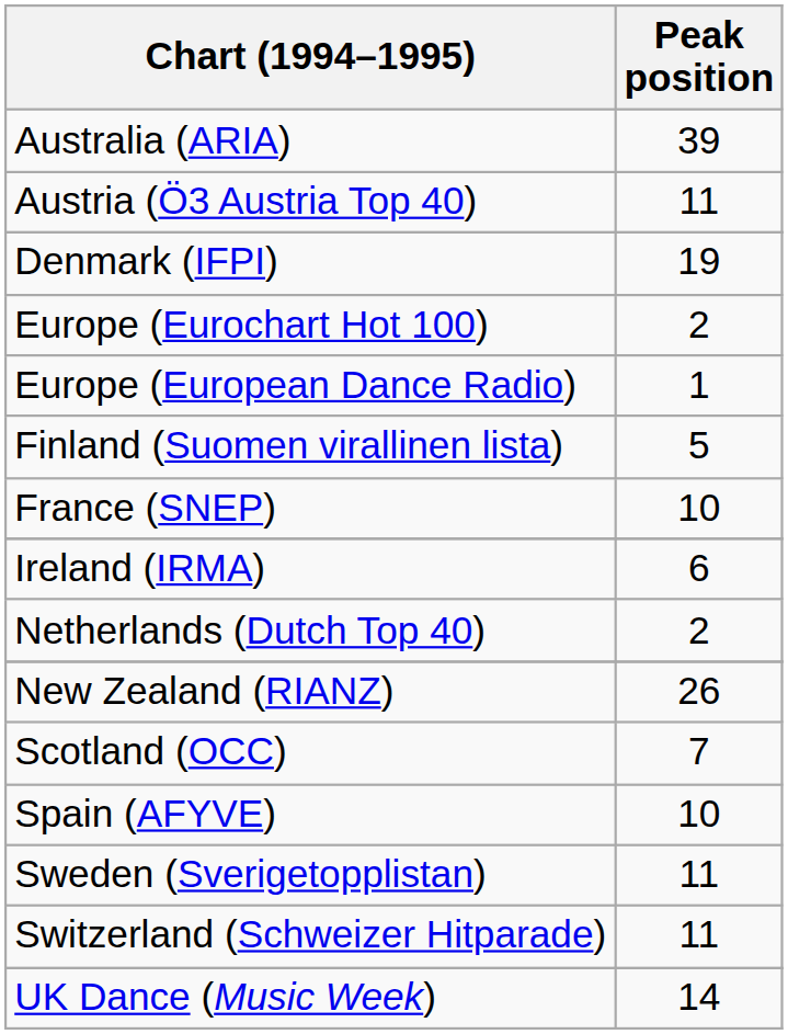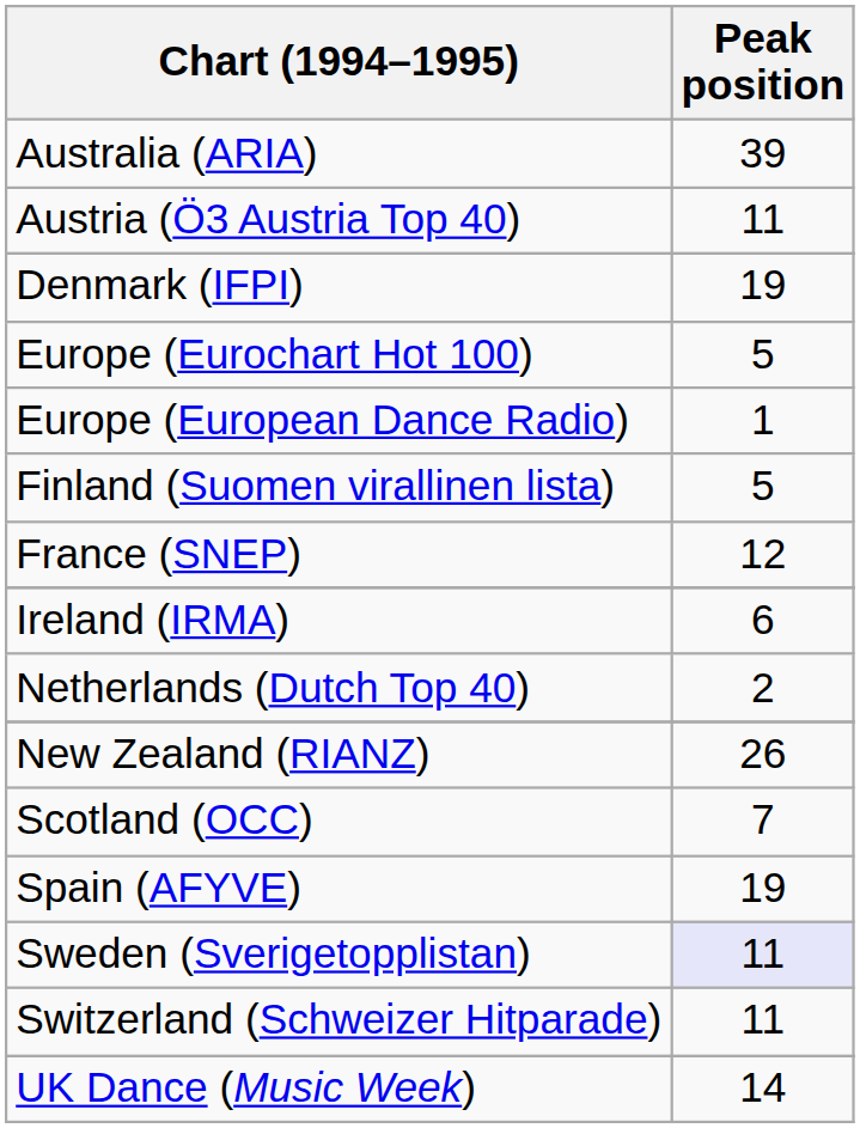 <table class="wikitable sortable">
 <tr>
 <th>Chart (1994–1995)</th>
 <th>Peak<br>position</th>
 </tr>
 <tr>
 <td>Australia (<a href='#'>ARIA</a>)</td>
 <td align="center">39</td>
 </tr>
 <tr>
 <td>Austria (<a href='#'>Ö3 Austria Top 40</a>)</td>
 <td align="center">11</td>
 </tr>
 <tr>
 </tr>
 <tr>
 <td>Denmark (<a href='#'>IFPI</a>)</td>
 <td align="center">19</td>
 </tr>
 <tr>
 <td>Europe (<a href='#'>Eurochart Hot 100</a>)</td>
-<td align="center">2</td>
+<td align="center">5</td>
 </tr>
 <tr>
 <td>Europe (<a href='#'>European Dance Radio</a>)</td>
 <td align="center">1</td>
 </tr>
 <tr>
 <td>Finland (<a href='#'>Suomen virallinen lista</a>)</td>
 <td align="center">5</td>
 </tr>
 <tr>
 <td>France (<a href='#'>SNEP</a>)</td>
-<td align="center">10</td>
+<td align="center">12</td>
 </tr>
 <tr>
 </tr>
 <tr>
 <td>Ireland (<a href='#'>IRMA</a>)</td>
 <td align="center">6</td>
 </tr>
 <tr>
 <td>Netherlands (<a href='#'>Dutch Top 40</a>)</td>
 <td align="center">2</td>
 </tr>
 <tr>
 </tr>
 <tr>
 <td>New Zealand (<a href='#'>RIANZ</a>)</td>
 <td align="center">26</td>
 </tr>
 <tr>
 <td>Scotland (<a href='#'>OCC</a>)</td>
 <td align="center">7</td>
 </tr>
 <tr>
 <td>Spain (<a href='#'>AFYVE</a>)</td>
-<td align="center">10</td>
+<td align="center">19</td>
 </tr>
 <tr>
 <td>Sweden (<a href='#'>Sverigetopplistan</a>)</td>
-<td align="center">11</td>
+<td align="center" style="background: lavender;">11</td>
 </tr>
 <tr>
 <td>Switzerland (<a href='#'>Schweizer Hitparade</a>)</td>
 <td align="center">11</td>
 </tr>
 <tr>
 </tr>
 <tr>
 <td><a href='#'>UK Dance</a> (<em><a href='#'>Music Week</a></em>)</td>
 <td align="center">14</td>
 </tr>
 </table>
